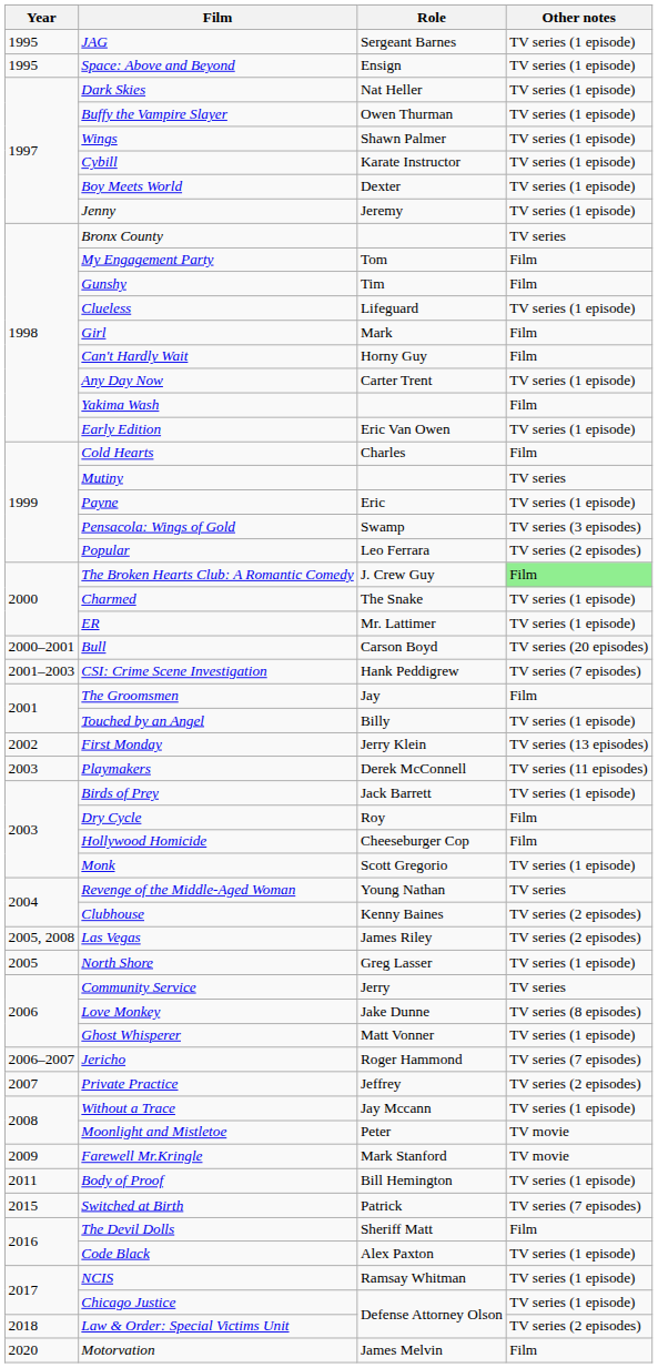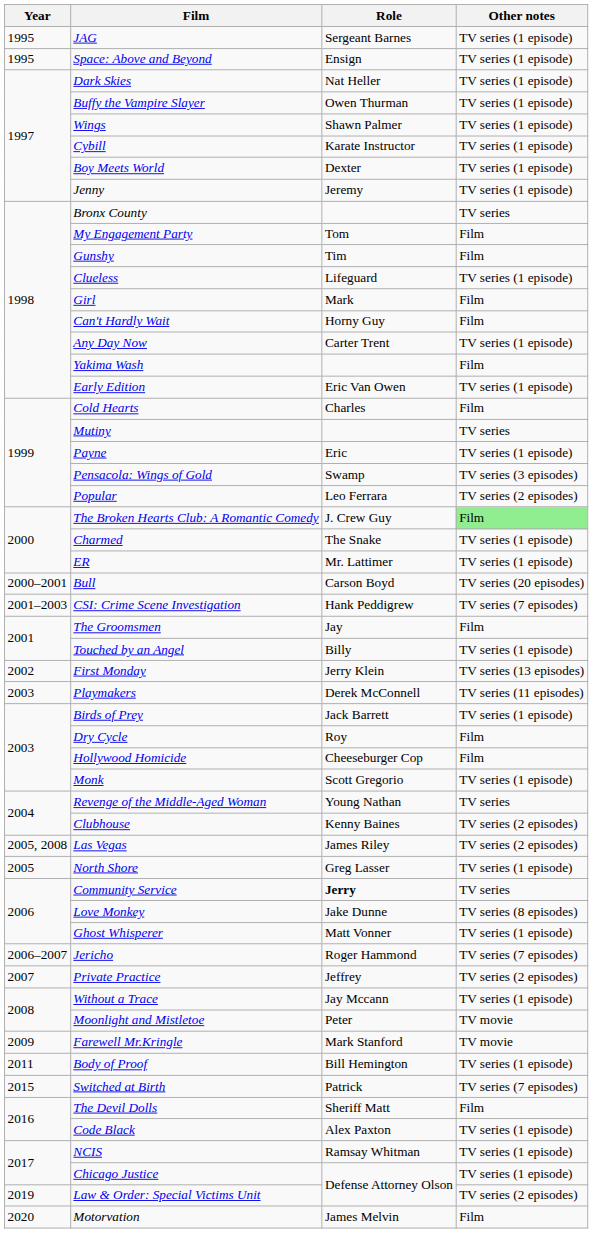 <table class="wikitable" style="font-size: 90%;">
 <tr>
 <th>Year</th>
 <th>Film</th>
 <th>Role</th>
 <th>Other notes</th>
 </tr>
 <tr>
 <td>1995</td>
 <td><em><a href='#'>JAG</a></em></td>
 <td>Sergeant Barnes</td>
 <td>TV series (1 episode)</td>
 </tr>
 <tr>
 <td>1995</td>
 <td><em><a href='#'>Space: Above and Beyond</a></em></td>
 <td>Ensign</td>
 <td>TV series (1 episode)</td>
 </tr>
 <tr>
 <td rowspan=6>1997</td>
 <td><em><a href='#'>Dark Skies</a></em></td>
 <td>Nat Heller</td>
 <td>TV series (1 episode)</td>
 </tr>
 <tr>
 <td><em><a href='#'>Buffy the Vampire Slayer</a></em></td>
 <td>Owen Thurman</td>
 <td>TV series (1 episode)</td>
 </tr>
 <tr>
 <td><em><a href='#'>Wings</a></em></td>
 <td>Shawn Palmer</td>
 <td>TV series (1 episode)</td>
 </tr>
 <tr>
 <td><em><a href='#'>Cybill</a></em></td>
 <td>Karate Instructor</td>
 <td>TV series (1 episode)</td>
 </tr>
 <tr>
 <td><em><a href='#'>Boy Meets World</a></em></td>
 <td>Dexter</td>
 <td>TV series (1 episode)</td>
 </tr>
 <tr>
 <td><em>Jenny</em></td>
 <td>Jeremy</td>
 <td>TV series (1 episode)</td>
 </tr>
 <tr>
 <td rowspan=9>1998</td>
 <td><em>Bronx County</em></td>
 <td></td>
 <td>TV series</td>
 </tr>
 <tr>
 <td><em><a href='#'>My Engagement Party</a></em></td>
 <td>Tom</td>
 <td>Film</td>
 </tr>
 <tr>
 <td><em><a href='#'>Gunshy</a></em></td>
 <td>Tim</td>
 <td>Film</td>
 </tr>
 <tr>
 <td><em><a href='#'>Clueless</a></em></td>
 <td>Lifeguard</td>
 <td>TV series (1 episode)</td>
 </tr>
 <tr>
 <td><em><a href='#'>Girl</a></em></td>
 <td>Mark</td>
 <td>Film</td>
 </tr>
 <tr>
 <td><em><a href='#'>Can't Hardly Wait</a></em></td>
 <td>Horny Guy</td>
 <td>Film</td>
 </tr>
 <tr>
 <td><em><a href='#'>Any Day Now</a></em></td>
 <td>Carter Trent</td>
 <td>TV series (1 episode)</td>
 </tr>
 <tr>
 <td><em><a href='#'>Yakima Wash</a></em></td>
 <td></td>
 <td>Film</td>
 </tr>
 <tr>
 <td><em><a href='#'>Early Edition</a></em></td>
 <td>Eric Van Owen</td>
 <td>TV series (1 episode)</td>
 </tr>
 <tr>
 <td rowspan=5>1999</td>
 <td><em><a href='#'>Cold Hearts</a></em></td>
 <td>Charles</td>
 <td>Film</td>
 </tr>
 <tr>
 <td><em><a href='#'>Mutiny</a></em></td>
 <td></td>
 <td>TV series</td>
 </tr>
 <tr>
 <td><em><a href='#'>Payne</a></em></td>
 <td>Eric</td>
 <td>TV series (1 episode)</td>
 </tr>
 <tr>
 <td><em><a href='#'>Pensacola: Wings of Gold</a></em></td>
 <td>Swamp</td>
 <td>TV series (3 episodes)</td>
 </tr>
 <tr>
 <td><em><a href='#'>Popular</a></em></td>
 <td>Leo Ferrara</td>
 <td>TV series (2 episodes)</td>
 </tr>
 <tr>
 <td rowspan=3>2000</td>
 <td><em><a href='#'>The Broken Hearts Club: A Romantic Comedy</a></em></td>
 <td>J. Crew Guy</td>
 <td style="background: lightgreen;">Film</td>
 </tr>
 <tr>
 <td><em><a href='#'>Charmed</a></em></td>
 <td>The Snake</td>
 <td>TV series (1 episode)</td>
 </tr>
 <tr>
 <td><em><a href='#'>ER</a></em></td>
 <td>Mr. Lattimer</td>
 <td>TV series (1 episode)</td>
 </tr>
 <tr>
 <td>2000–2001</td>
 <td><em><a href='#'>Bull</a></em></td>
 <td>Carson Boyd</td>
 <td>TV series (20 episodes)</td>
 </tr>
 <tr>
 <td>2001–2003</td>
 <td><em><a href='#'>CSI: Crime Scene Investigation</a></em></td>
 <td>Hank Peddigrew</td>
 <td>TV series (7 episodes)</td>
 </tr>
 <tr>
 <td rowspan=2>2001</td>
 <td><em><a href='#'>The Groomsmen</a></em></td>
 <td>Jay</td>
 <td>Film</td>
 </tr>
 <tr>
 <td><em><a href='#'>Touched by an Angel</a></em></td>
 <td>Billy</td>
 <td>TV series (1 episode)</td>
 </tr>
 <tr>
 <td>2002</td>
 <td><em><a href='#'>First Monday</a></em></td>
 <td>Jerry Klein</td>
 <td>TV series (13 episodes)</td>
 </tr>
 <tr>
 <td>2003</td>
 <td><em><a href='#'>Playmakers</a></em></td>
 <td>Derek McConnell</td>
 <td>TV series (11 episodes)</td>
 </tr>
 <tr>
 <td rowspan=4>2003</td>
 <td><em><a href='#'>Birds of Prey</a></em></td>
 <td>Jack Barrett</td>
 <td>TV series (1 episode)</td>
 </tr>
 <tr>
 <td><em><a href='#'>Dry Cycle</a></em></td>
 <td>Roy</td>
 <td>Film</td>
 </tr>
 <tr>
 <td><em><a href='#'>Hollywood Homicide</a></em></td>
 <td>Cheeseburger Cop</td>
 <td>Film</td>
 </tr>
 <tr>
 <td><em><a href='#'>Monk</a></em></td>
 <td>Scott Gregorio</td>
 <td>TV series (1 episode)</td>
 </tr>
 <tr>
 <td rowspan=2>2004</td>
 <td><em><a href='#'>Revenge of the Middle-Aged Woman</a></em></td>
 <td>Young Nathan</td>
 <td>TV series</td>
 </tr>
 <tr>
 <td><em><a href='#'>Clubhouse</a></em></td>
 <td>Kenny Baines</td>
 <td>TV series (2 episodes)</td>
 </tr>
 <tr>
 <td>2005, 2008</td>
 <td><em><a href='#'>Las Vegas</a></em></td>
 <td>James Riley</td>
 <td>TV series (2 episodes)</td>
 </tr>
 <tr>
 <td>2005</td>
 <td><em><a href='#'>North Shore</a></em></td>
 <td>Greg Lasser</td>
 <td>TV series (1 episode)</td>
 </tr>
 <tr>
 <td rowspan=3>2006</td>
 <td><em><a href='#'>Community Service</a></em></td>
-<td>Jerry</td>
+<td><strong>Jerry</strong></td>
 <td>TV series</td>
 </tr>
 <tr>
 <td><em><a href='#'>Love Monkey</a></em></td>
 <td>Jake Dunne</td>
 <td>TV series (8 episodes)</td>
 </tr>
 <tr>
 <td><em><a href='#'>Ghost Whisperer</a></em></td>
 <td>Matt Vonner</td>
 <td>TV series (1 episode)</td>
 </tr>
 <tr>
 <td>2006–2007</td>
 <td><em><a href='#'>Jericho</a></em></td>
 <td>Roger Hammond</td>
 <td>TV series (7 episodes)</td>
 </tr>
 <tr>
 <td>2007</td>
 <td><em><a href='#'>Private Practice</a></em></td>
 <td>Jeffrey</td>
 <td>TV series (2 episodes)</td>
 </tr>
 <tr>
 <td rowspan=2>2008</td>
 <td><em><a href='#'>Without a Trace</a></em></td>
 <td>Jay Mccann</td>
 <td>TV series (1 episode)</td>
 </tr>
 <tr>
 <td><em><a href='#'>Moonlight and Mistletoe</a></em></td>
 <td>Peter</td>
 <td>TV movie</td>
 </tr>
 <tr>
 <td>2009</td>
 <td><em><a href='#'>Farewell Mr.Kringle</a></em></td>
 <td>Mark Stanford</td>
 <td>TV movie</td>
 </tr>
 <tr>
 <td>2011</td>
 <td><em><a href='#'>Body of Proof</a></em></td>
 <td>Bill Hemington</td>
 <td>TV series (1 episode)</td>
 </tr>
 <tr>
 <td>2015</td>
 <td><em><a href='#'>Switched at Birth</a></em></td>
 <td>Patrick</td>
 <td>TV series (7 episodes)</td>
 </tr>
 <tr>
 <td rowspan=2>2016</td>
 <td><em><a href='#'>The Devil Dolls</a></em></td>
 <td>Sheriff Matt</td>
 <td>Film</td>
 </tr>
 <tr>
 <td><em><a href='#'>Code Black</a></em></td>
 <td>Alex Paxton</td>
 <td>TV series (1 episode)</td>
 </tr>
 <tr>
 <td rowspan=2>2017</td>
 <td><em><a href='#'>NCIS</a></em></td>
 <td>Ramsay Whitman</td>
 <td>TV series (1 episode)</td>
 </tr>
 <tr>
 <td><em><a href='#'>Chicago Justice</a></em></td>
 <td rowspan=2>Defense Attorney Olson</td>
 <td>TV series (1 episode)</td>
 </tr>
 <tr>
-<td>2018</td>
+<td>2019</td>
 <td><em><a href='#'>Law & Order: Special Victims Unit</a></em></td>
 <td>TV series (2 episodes)</td>
 </tr>
 <tr>
 <td>2020</td>
 <td><em>Motorvation</em></td>
 <td>James Melvin</td>
 <td>Film</td>
 </tr>
 </table>
